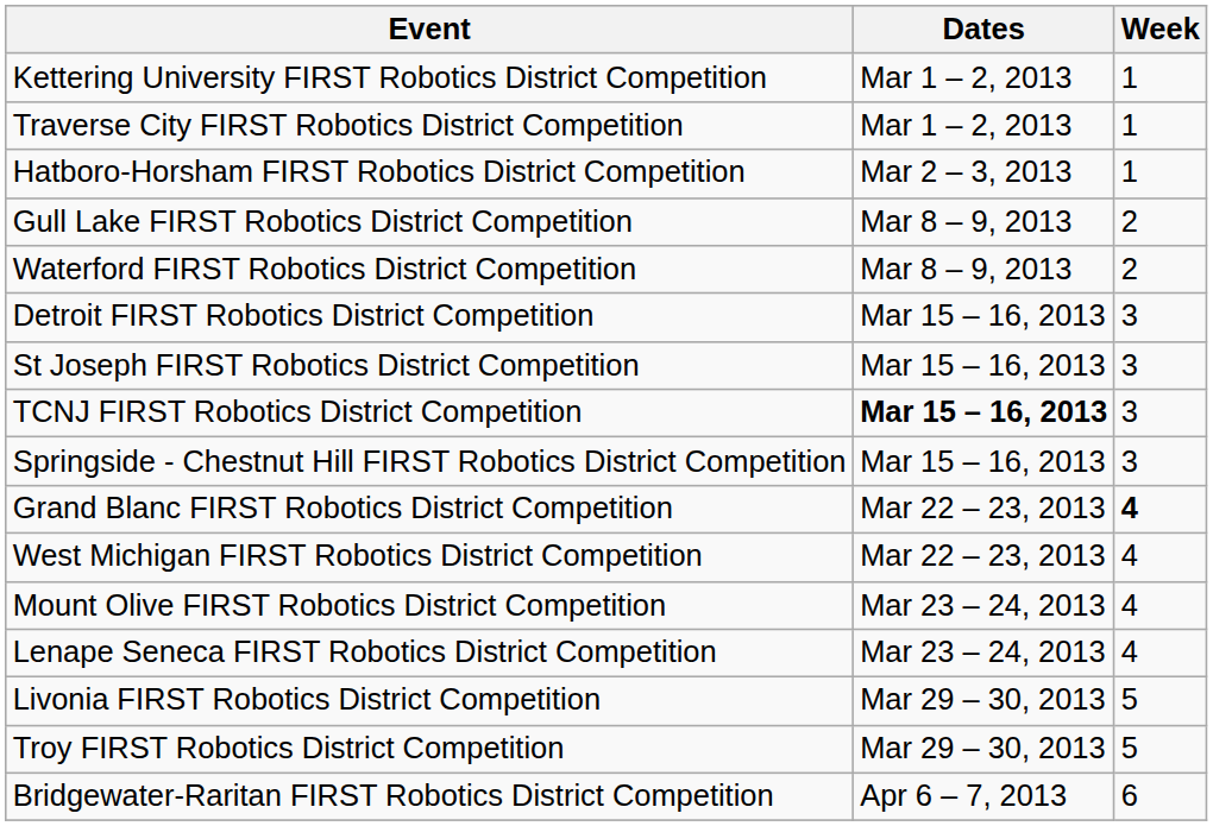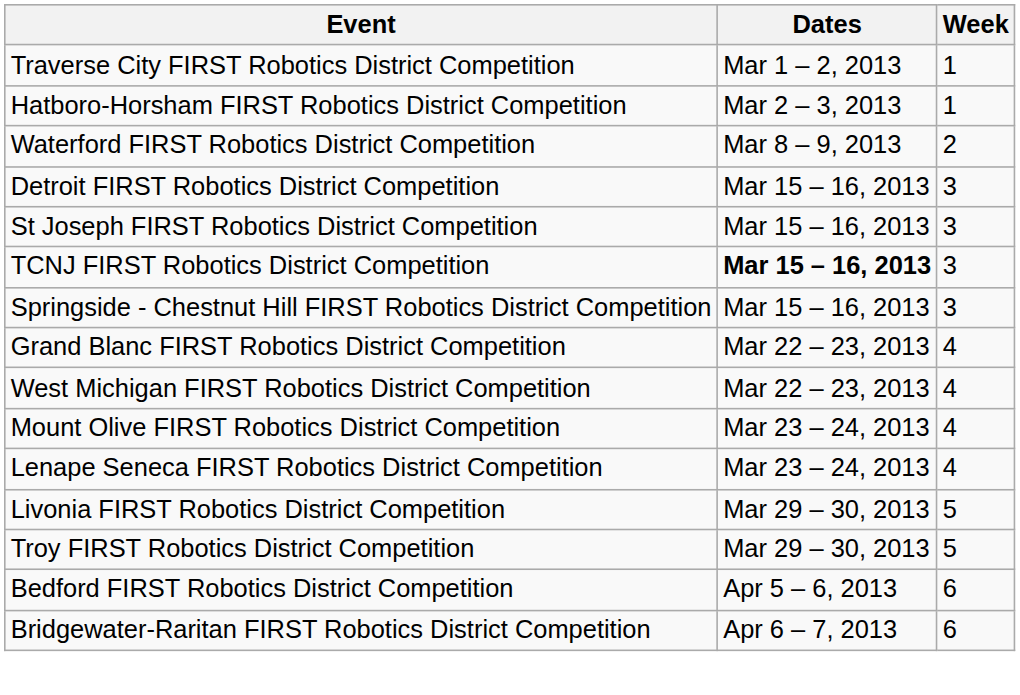 <table class="wikitable">
 <tr>
 <th>Event</th>
 <th>Dates</th>
 <th>Week</th>
-</tr>
-<tr>
-<td>Kettering University FIRST Robotics District Competition</td>
-<td>Mar 1 – 2, 2013</td>
-<td>1</td>
 </tr>
 <tr>
 <td>Traverse City FIRST Robotics District Competition</td>
 <td>Mar 1 – 2, 2013</td>
 <td>1</td>
 </tr>
 <tr>
 <td>Hatboro-Horsham FIRST Robotics District Competition</td>
 <td>Mar 2 – 3, 2013</td>
 <td>1</td>
-</tr>
-<tr>
-<td>Gull Lake FIRST Robotics District Competition</td>
-<td>Mar 8 – 9, 2013</td>
-<td>2</td>
 </tr>
 <tr>
 <td>Waterford FIRST Robotics District Competition</td>
 <td>Mar 8 – 9, 2013</td>
 <td>2</td>
 </tr>
 <tr>
 <td>Detroit FIRST Robotics District Competition</td>
 <td>Mar 15 – 16, 2013</td>
 <td>3</td>
 </tr>
 <tr>
 <td>St Joseph FIRST Robotics District Competition</td>
 <td>Mar 15 – 16, 2013</td>
 <td>3</td>
 </tr>
 <tr>
 <td>TCNJ FIRST Robotics District Competition</td>
 <td><strong>Mar 15 – 16, 2013</strong></td>
 <td>3</td>
 </tr>
 <tr>
 <td>Springside - Chestnut Hill FIRST Robotics District Competition</td>
 <td>Mar 15 – 16, 2013</td>
 <td>3</td>
 </tr>
 <tr>
 <td>Grand Blanc FIRST Robotics District Competition</td>
 <td>Mar 22 – 23, 2013</td>
-<td><strong>4</strong></td>
+<td>4</td>
 </tr>
 <tr>
 <td>West Michigan FIRST Robotics District Competition</td>
 <td>Mar 22 – 23, 2013</td>
 <td>4</td>
 </tr>
 <tr>
 <td>Mount Olive FIRST Robotics District Competition</td>
 <td>Mar 23 – 24, 2013</td>
 <td>4</td>
 </tr>
 <tr>
 <td>Lenape Seneca FIRST Robotics District Competition</td>
 <td>Mar 23 – 24, 2013</td>
 <td>4</td>
 </tr>
 <tr>
 <td>Livonia FIRST Robotics District Competition</td>
 <td>Mar 29 – 30, 2013</td>
 <td>5</td>
 </tr>
 <tr>
 <td>Troy FIRST Robotics District Competition</td>
 <td>Mar 29 – 30, 2013</td>
 <td>5</td>
 </tr>
 <tr>
+<td>Bedford FIRST Robotics District Competition</td>
+<td>Apr 5 – 6, 2013</td>
+<td>6</td>
+</tr>
+<tr>
 <td>Bridgewater-Raritan FIRST Robotics District Competition</td>
 <td>Apr 6 – 7, 2013</td>
 <td>6</td>
 </tr>
 </table>
